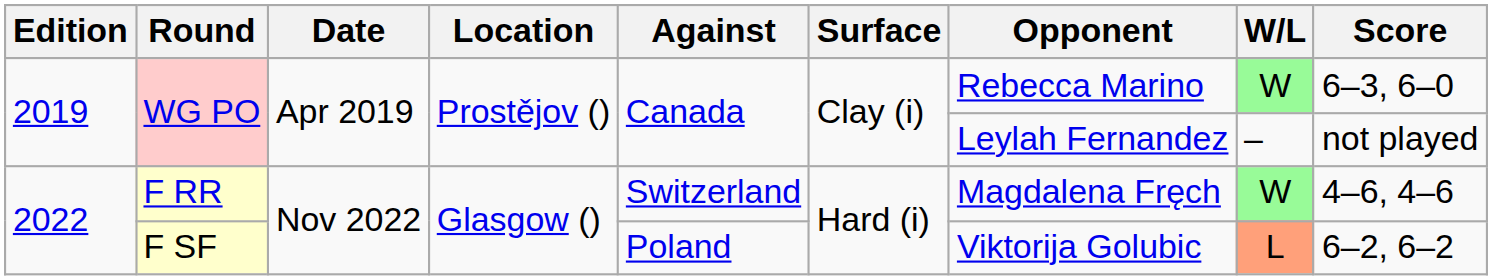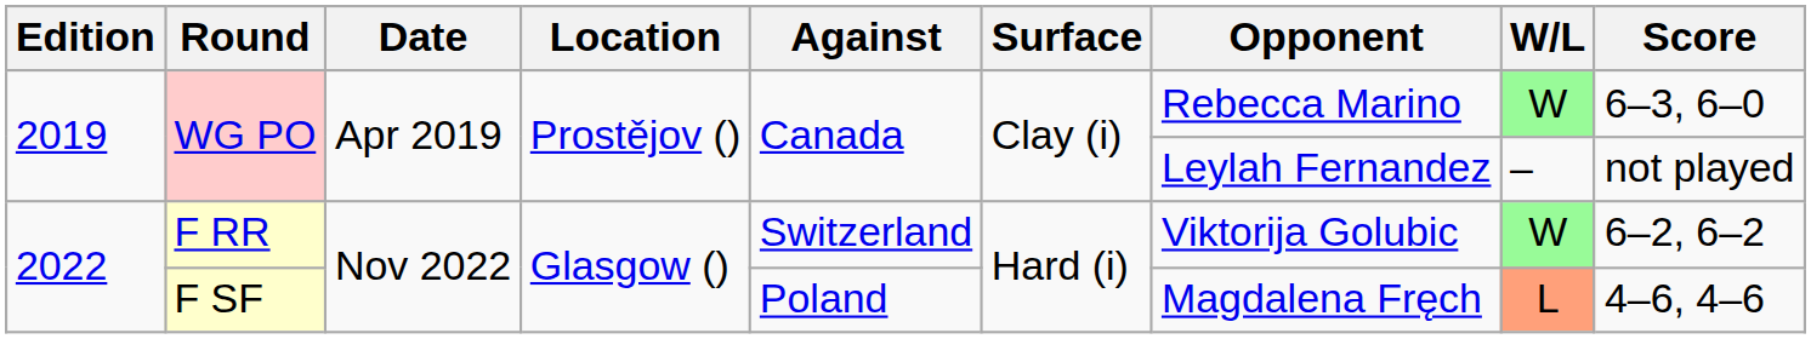 <table class="wikitable">
 <tr>
 <th>Edition</th>
 <th>Round</th>
 <th>Date</th>
 <th>Location</th>
 <th>Against</th>
 <th>Surface</th>
 <th>Opponent</th>
 <th>W/L</th>
 <th>Score</th>
 </tr>
 <tr>
 <td rowspan="2"><a href='#'>2019</a></td>
 <td rowspan="2" bgcolor="ffcccc"><a href='#'>WG PO</a></td>
 <td rowspan="2">Apr 2019</td>
 <td rowspan="2"><a href='#'>Prostějov</a> ()</td>
 <td rowspan="2"> <a href='#'>Canada</a></td>
 <td rowspan="2">Clay (i)</td>
 <td><a href='#'>Rebecca Marino</a></td>
 <td align=center bgcolor=98FB98>W</td>
 <td>6–3, 6–0</td>
 </tr>
 <tr>
 <td><a href='#'>Leylah Fernandez</a></td>
 <td>–</td>
 <td>not played</td>
 </tr>
 <tr>
 <td rowspan="2"><a href='#'>2022</a></td>
 <td bgcolor="ffffcc"><a href='#'>F RR</a></td>
 <td rowspan="2">Nov 2022</td>
 <td rowspan="2"><a href='#'>Glasgow</a> ()</td>
 <td> <a href='#'>Switzerland</a></td>
 <td rowspan="2">Hard (i)</td>
-<td><a href='#'>Magdalena Fręch</a></td>
+<td><a href='#'>Viktorija Golubic</a></td>
 <td align=center bgcolor=98FB98>W</td>
-<td>4–6, 4–6</td>
+<td>6–2, 6–2</td>
 </tr>
 <tr>
 <td bgcolor="ffffcc">F SF</td>
 <td> <a href='#'>Poland</a></td>
-<td><a href='#'>Viktorija Golubic</a></td>
+<td><a href='#'>Magdalena Fręch</a></td>
 <td align=center bgcolor=ffa07a>L</td>
-<td>6–2, 6–2</td>
+<td>4–6, 4–6</td>
 </tr>
 </table>
